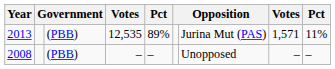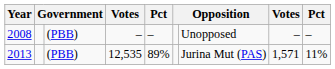 <table class="wikitable" style="margin:0.5em ; font-size:95%">
 <tr>
 <th>Year</th>
 <th colspan=2>Government</th>
 <th>Votes</th>
 <th>Pct</th>
 <th colspan=2>Opposition</th>
 <th>Votes</th>
 <th>Pct</th>
+</tr>
+<tr>
+<td><a href='#'>2008</a></td>
+<td></td>
+<td> (<a href='#'>PBB</a>)</td>
+<td align="right">–</td>
+<td>–</td>
+<td></td>
+<td>Unopposed</td>
+<td align="right">–</td>
+<td>–</td>
 </tr>
 <tr>
 <td><a href='#'>2013</a></td>
 <td></td>
 <td> (<a href='#'>PBB</a>)</td>
 <td align="right">12,535</td>
 <td>89%</td>
 <td></td>
 <td>Jurina Mut (<a href='#'>PAS</a>)</td>
 <td>1,571</td>
 <td>11%</td>
 </tr>
-<tr>
-<td><a href='#'>2008</a></td>
-<td></td>
-<td> (<a href='#'>PBB</a>)</td>
-<td align="right">–</td>
-<td>–</td>
-<td></td>
-<td>Unopposed</td>
-<td align="right">–</td>
-<td>–</td>
-</tr>
 </table>
